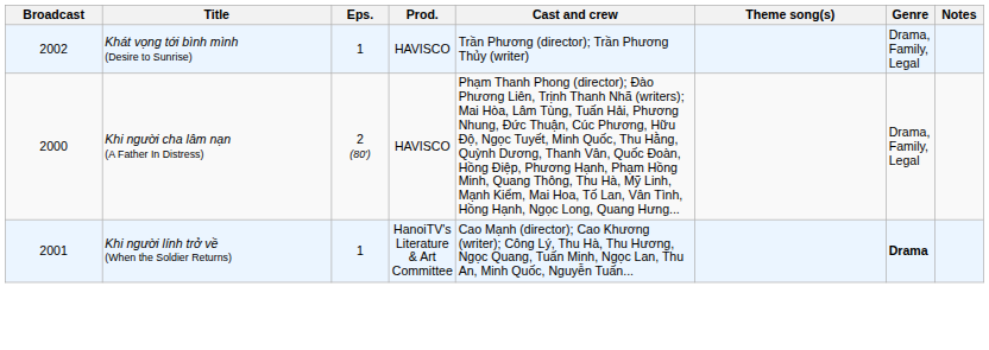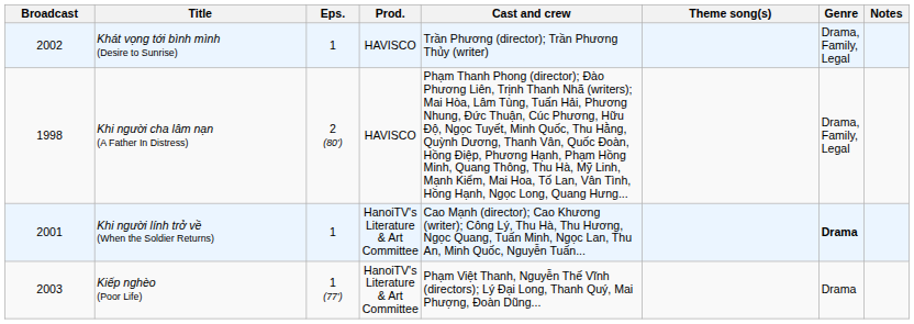 <table class="wikitable sortable">
 <tr>
 <th style="width:10%;">Broadcast</th>
 <th style="width:24%;">Title</th>
 <th style="width:6%;">Eps.</th>
 <th style="width:5%;">Prod.</th>
 <th style="width:25%;">Cast and crew</th>
 <th style="width:20%;">Theme song(s)</th>
 <th style="width:5%;">Genre</th>
 <th style="width:5%;">Notes</th>
 </tr>
 <tr ---- bgcolor="#ebf5ff">
 <td style="text-align:center;">2002 <br></td>
 <td><em>Khát vọng tới bình mình</em> <br><small>(Desire to Sunrise)</small></td>
 <td style="text-align:center;">1</td>
 <td style="text-align:center;">HAVISCO</td>
 <td>Trần Phương (director); Trần Phương Thủy (writer)</td>
 <td></td>
 <td>Drama, Family, Legal</td>
 <td></td>
 </tr>
 <tr>
-<td style="text-align:center;">2000 <br></td>
+<td style="text-align:center;">1998 <br></td>
 <td><em>Khi người cha lâm nạn</em> <br><small>(A Father In Distress)</small></td>
 <td style="text-align:center;">2<br><small><em>(80′)</em></small></td>
 <td style="text-align:center;">HAVISCO</td>
 <td>Phạm Thanh Phong (director); Đào Phương Liên, Trịnh Thanh Nhã (writers); Mai Hòa, Lâm Tùng, Tuấn Hải, Phương Nhung, Đức Thuận, Cúc Phương, Hữu Độ, Ngọc Tuyết, Minh Quốc, Thu Hằng, Quỳnh Dương, Thanh Vân, Quốc Đoàn, Hồng Điệp, Phương Hạnh, Phạm Hồng Minh, Quang Thông, Thu Hà, Mỹ Linh, Mạnh Kiểm, Mai Hoa, Tố Lan, Vân Tình, Hồng Hạnh, Ngọc Long, Quang Hưng...</td>
 <td></td>
 <td>Drama, Family, Legal</td>
 <td></td>
 </tr>
 <tr ---- bgcolor="#ebf5ff">
 <td style="text-align:center;">2001 <br></td>
 <td><em>Khi người lính trở về</em> <br><small>(When the Soldier Returns)</small></td>
 <td style="text-align:center;">1</td>
 <td style="text-align:center;">HanoiTV's Literature & Art Committee</td>
 <td>Cao Mạnh (director); Cao Khương (writer); Công Lý, Thu Hà, Thu Hương, Ngọc Quang, Tuấn Minh, Ngọc Lan, Thu An, Minh Quốc, Nguyễn Tuấn...</td>
 <td></td>
 <td><strong>Drama</strong></td>
 <td></td>
 </tr>
+<tr>
+<td style="text-align:center;">2003 <br></td>
+<td><em>Kiếp nghèo</em> <br><small>(Poor Life)</small></td>
+<td style="text-align:center;">1<br><small><em>(77′)</em></small></td>
+<td style="text-align:center;">HanoiTV's Literature & Art Committee</td>
+<td>Phạm Việt Thanh, Nguyễn Thế Vĩnh (directors); Lý Đại Long, Thanh Quý, Mai Phượng, Đoàn Dũng...</td>
+<td></td>
+<td>Drama</td>
+<td></td>
+</tr>
 </table>
